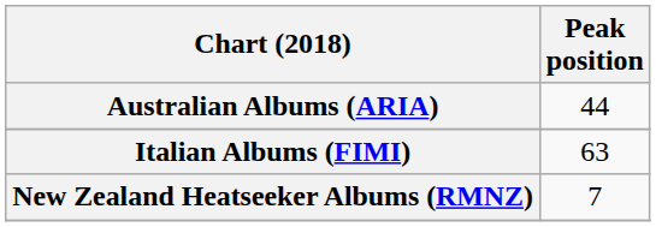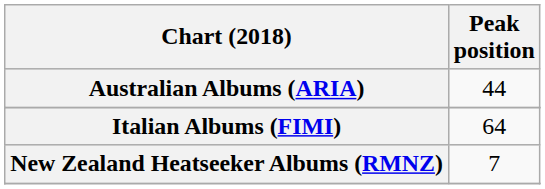 <table class="wikitable sortable plainrowheaders" style="text-align:center">
 <tr>
 <th scope="col">Chart (2018)</th>
 <th scope="col">Peak<br> position</th>
 </tr>
 <tr>
 <th scope="row">Australian Albums (<a href='#'>ARIA</a>)</th>
 <td>44</td>
 </tr>
 <tr>
 </tr>
 <tr>
 </tr>
 <tr>
 </tr>
 <tr>
 </tr>
 <tr>
 </tr>
 <tr>
 </tr>
 <tr>
 <th scope="row">Italian Albums (<a href='#'>FIMI</a>)</th>
-<td>63</td>
+<td>64</td>
 </tr>
 <tr>
 <th scope="row">New Zealand Heatseeker Albums (<a href='#'>RMNZ</a>)</th>
 <td>7</td>
 </tr>
 <tr>
 </tr>
 <tr>
 </tr>
 <tr>
 </tr>
 <tr>
 </tr>
 <tr>
 </tr>
 <tr>
 </tr>
 </table>
